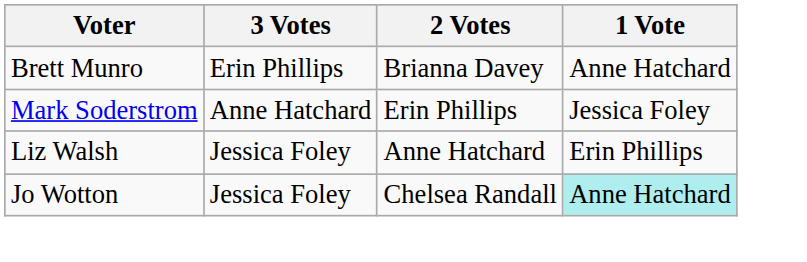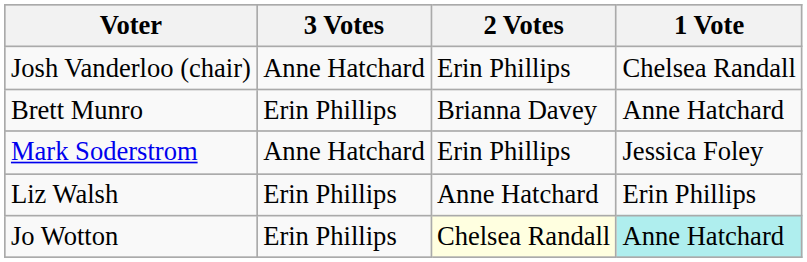 <table class="wikitable">
 <tr>
 <th>Voter</th>
 <th>3 Votes</th>
 <th>2 Votes</th>
 <th>1 Vote</th>
+</tr>
+<tr>
+<td>Josh Vanderloo (chair)</td>
+<td>Anne Hatchard</td>
+<td>Erin Phillips</td>
+<td>Chelsea Randall</td>
 </tr>
 <tr>
 <td>Brett Munro</td>
 <td>Erin Phillips</td>
 <td>Brianna Davey</td>
 <td>Anne Hatchard</td>
 </tr>
 <tr>
 <td><a href='#'>Mark Soderstrom</a></td>
 <td>Anne Hatchard</td>
 <td>Erin Phillips</td>
 <td>Jessica Foley</td>
 </tr>
 <tr>
 <td>Liz Walsh</td>
-<td>Jessica Foley</td>
+<td>Erin Phillips</td>
 <td>Anne Hatchard</td>
 <td>Erin Phillips</td>
 </tr>
 <tr>
 <td>Jo Wotton</td>
-<td>Jessica Foley</td>
-<td>Chelsea Randall</td>
+<td>Erin Phillips</td>
+<td style="background: lightyellow;">Chelsea Randall</td>
 <td style="background: paleturquoise;">Anne Hatchard</td>
 </tr>
 </table>
